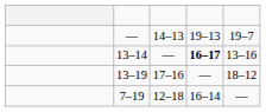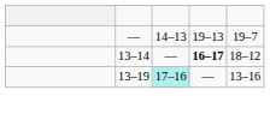 <table class="wikitable" style="text-align:center; font-size:90%;">
 <tr>
 <th width=120> </th>
 <td><strong></strong></td>
 <td><strong></strong></td>
 <td><strong></strong></td>
 <td><strong></strong></td>
 </tr>
 <tr>
 <td style="text-align:left;"></td>
 <td>—</td>
 <td>14–13</td>
 <td>19–13</td>
 <td>19–7</td>
 </tr>
 <tr>
 <td style="text-align:left;"></td>
 <td>13–14</td>
 <td>—</td>
 <td><strong>16–17</strong></td>
-<td>13–16</td>
+<td>18–12</td>
 </tr>
 <tr>
 <td style="text-align:left;"></td>
 <td>13–19</td>
-<td>17–16</td>
+<td style="background: paleturquoise;">17–16</td>
 <td>—</td>
-<td>18–12</td>
-</tr>
-<tr>
-<td style="text-align:left;"></td>
-<td>7–19</td>
-<td>12–18</td>
-<td>16–14</td>
-<td>—</td>
+<td>13–16</td>
 </tr>
 </table>
